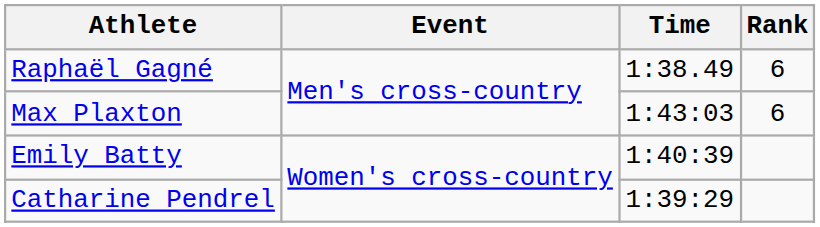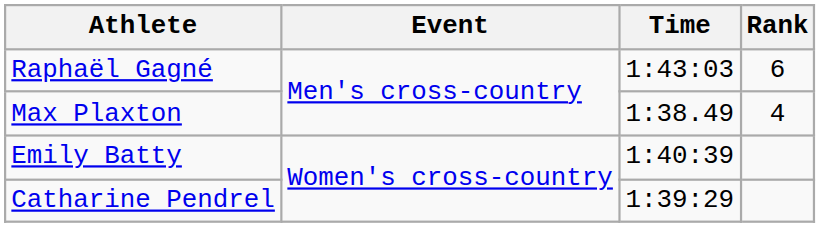 <table class="wikitable" style="font-size:90%">
 <tr>
 <th>Athlete</th>
 <th>Event</th>
 <th>Time</th>
 <th>Rank</th>
 </tr>
 <tr align=center>
 <td align=left><a href='#'>Raphaël Gagné</a></td>
 <td align=left rowspan=2><a href='#'>Men's cross-country</a></td>
-<td>1:38.49</td>
+<td>1:43:03</td>
 <td>6</td>
 </tr>
 <tr align=center>
 <td align=left><a href='#'>Max Plaxton</a></td>
-<td>1:43:03</td>
-<td>6</td>
+<td>1:38.49</td>
+<td>4</td>
 </tr>
 <tr align=center>
 <td align=left><a href='#'>Emily Batty</a></td>
 <td align=left rowspan=2><a href='#'>Women's cross-country</a></td>
 <td>1:40:39</td>
 <td></td>
 </tr>
 <tr align=center>
 <td align=left><a href='#'>Catharine Pendrel</a></td>
 <td>1:39:29</td>
 <td></td>
 </tr>
 </table>
